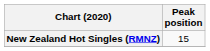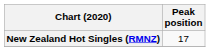 <table class="wikitable sortable plainrowheaders" style="text-align:center">
 <tr>
 <th scope="col">Chart (2020)</th>
 <th scope="col">Peak<br>position</th>
 </tr>
 <tr>
 <th scope="row">New Zealand Hot Singles (<a href='#'>RMNZ</a>)</th>
-<td>15</td>
+<td>17</td>
 </tr>
 <tr>
 </tr>
 <tr>
 </tr>
 <tr>
 </tr>
 </table>
